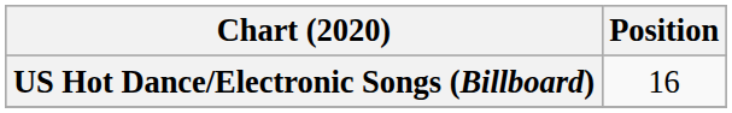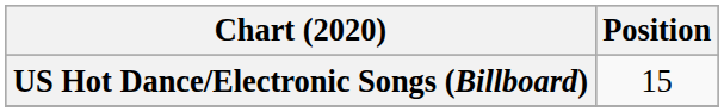 <table class="wikitable plainrowheaders" style="text-align:center">
 <tr>
 <th scope="col">Chart (2020)</th>
 <th scope="col">Position</th>
 </tr>
 <tr>
 <th scope="row">US Hot Dance/Electronic Songs (<em>Billboard</em>)</th>
-<td>16</td>
+<td>15</td>
 </tr>
 <tr>
 </tr>
 </table>
